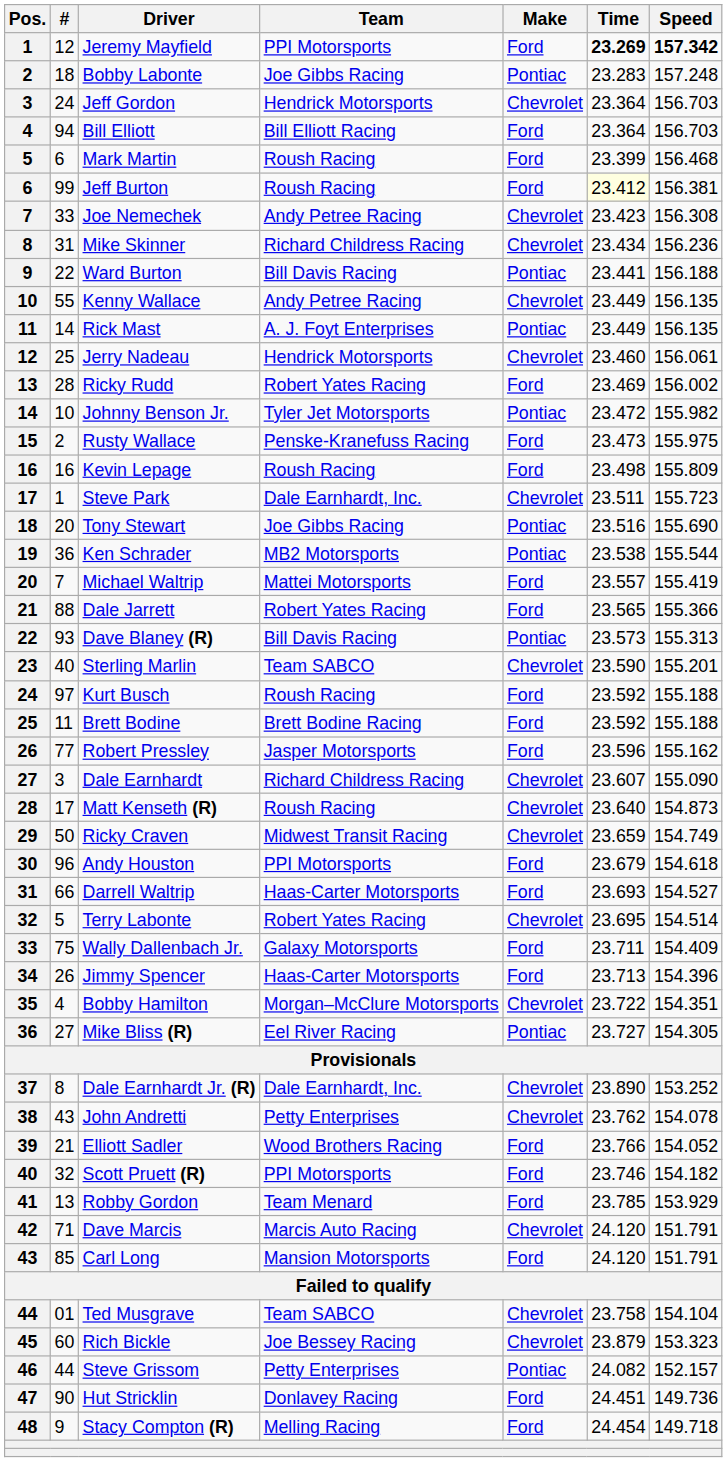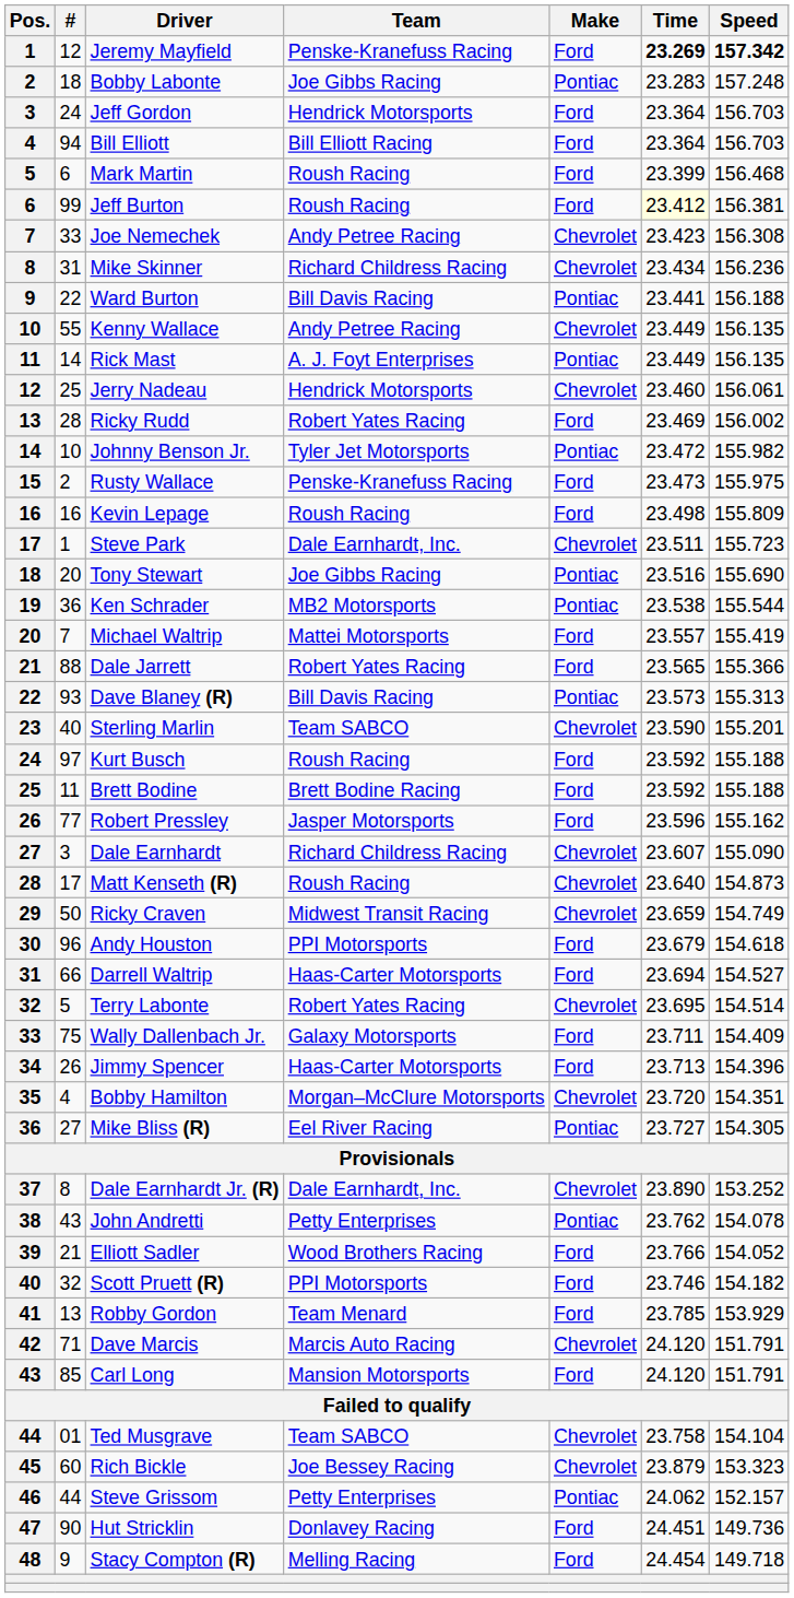 <table class="wikitable" style="font-size:95%">
 <tr>
 <th>Pos.</th>
 <th>#</th>
 <th>Driver</th>
 <th>Team</th>
 <th>Make</th>
 <th>Time</th>
 <th>Speed</th>
 </tr>
 <tr>
 <th>1</th>
 <td>12</td>
 <td><a href='#'>Jeremy Mayfield</a></td>
-<td><a href='#'>PPI Motorsports</a></td>
+<td><a href='#'>Penske-Kranefuss Racing</a></td>
 <td><a href='#'>Ford</a></td>
 <td><strong>23.269</strong></td>
 <td><strong>157.342</strong></td>
 </tr>
 <tr>
 <th>2</th>
 <td>18</td>
 <td><a href='#'>Bobby Labonte</a></td>
 <td><a href='#'>Joe Gibbs Racing</a></td>
 <td><a href='#'>Pontiac</a></td>
 <td>23.283</td>
 <td>157.248</td>
 </tr>
 <tr>
 <th>3</th>
 <td>24</td>
 <td><a href='#'>Jeff Gordon</a></td>
 <td><a href='#'>Hendrick Motorsports</a></td>
-<td><a href='#'>Chevrolet</a></td>
+<td><a href='#'>Ford</a></td>
 <td>23.364</td>
 <td>156.703</td>
 </tr>
 <tr>
 <th>4</th>
 <td>94</td>
 <td><a href='#'>Bill Elliott</a></td>
 <td><a href='#'>Bill Elliott Racing</a></td>
 <td><a href='#'>Ford</a></td>
 <td>23.364</td>
 <td>156.703</td>
 </tr>
 <tr>
 <th>5</th>
 <td>6</td>
 <td><a href='#'>Mark Martin</a></td>
 <td><a href='#'>Roush Racing</a></td>
 <td><a href='#'>Ford</a></td>
 <td>23.399</td>
 <td>156.468</td>
 </tr>
 <tr>
 <th>6</th>
 <td>99</td>
 <td><a href='#'>Jeff Burton</a></td>
 <td><a href='#'>Roush Racing</a></td>
 <td><a href='#'>Ford</a></td>
 <td style="background: lightyellow;">23.412</td>
 <td>156.381</td>
 </tr>
 <tr>
 <th>7</th>
 <td>33</td>
 <td><a href='#'>Joe Nemechek</a></td>
 <td><a href='#'>Andy Petree Racing</a></td>
 <td><a href='#'>Chevrolet</a></td>
 <td>23.423</td>
 <td>156.308</td>
 </tr>
 <tr>
 <th>8</th>
 <td>31</td>
 <td><a href='#'>Mike Skinner</a></td>
 <td><a href='#'>Richard Childress Racing</a></td>
 <td><a href='#'>Chevrolet</a></td>
 <td>23.434</td>
 <td>156.236</td>
 </tr>
 <tr>
 <th>9</th>
 <td>22</td>
 <td><a href='#'>Ward Burton</a></td>
 <td><a href='#'>Bill Davis Racing</a></td>
 <td><a href='#'>Pontiac</a></td>
 <td>23.441</td>
 <td>156.188</td>
 </tr>
 <tr>
 <th>10</th>
 <td>55</td>
 <td><a href='#'>Kenny Wallace</a></td>
 <td><a href='#'>Andy Petree Racing</a></td>
 <td><a href='#'>Chevrolet</a></td>
 <td>23.449</td>
 <td>156.135</td>
 </tr>
 <tr>
 <th>11</th>
 <td>14</td>
 <td><a href='#'>Rick Mast</a></td>
 <td><a href='#'>A. J. Foyt Enterprises</a></td>
 <td><a href='#'>Pontiac</a></td>
 <td>23.449</td>
 <td>156.135</td>
 </tr>
 <tr>
 <th>12</th>
 <td>25</td>
 <td><a href='#'>Jerry Nadeau</a></td>
 <td><a href='#'>Hendrick Motorsports</a></td>
 <td><a href='#'>Chevrolet</a></td>
 <td>23.460</td>
 <td>156.061</td>
 </tr>
 <tr>
 <th>13</th>
 <td>28</td>
 <td><a href='#'>Ricky Rudd</a></td>
 <td><a href='#'>Robert Yates Racing</a></td>
 <td><a href='#'>Ford</a></td>
 <td>23.469</td>
 <td>156.002</td>
 </tr>
 <tr>
 <th>14</th>
 <td>10</td>
 <td><a href='#'>Johnny Benson Jr.</a></td>
 <td><a href='#'>Tyler Jet Motorsports</a></td>
 <td><a href='#'>Pontiac</a></td>
 <td>23.472</td>
 <td>155.982</td>
 </tr>
 <tr>
 <th>15</th>
 <td>2</td>
 <td><a href='#'>Rusty Wallace</a></td>
 <td><a href='#'>Penske-Kranefuss Racing</a></td>
 <td><a href='#'>Ford</a></td>
 <td>23.473</td>
 <td>155.975</td>
 </tr>
 <tr>
 <th>16</th>
 <td>16</td>
 <td><a href='#'>Kevin Lepage</a></td>
 <td><a href='#'>Roush Racing</a></td>
 <td><a href='#'>Ford</a></td>
 <td>23.498</td>
 <td>155.809</td>
 </tr>
 <tr>
 <th>17</th>
 <td>1</td>
 <td><a href='#'>Steve Park</a></td>
 <td><a href='#'>Dale Earnhardt, Inc.</a></td>
 <td><a href='#'>Chevrolet</a></td>
 <td>23.511</td>
 <td>155.723</td>
 </tr>
 <tr>
 <th>18</th>
 <td>20</td>
 <td><a href='#'>Tony Stewart</a></td>
 <td><a href='#'>Joe Gibbs Racing</a></td>
 <td><a href='#'>Pontiac</a></td>
 <td>23.516</td>
 <td>155.690</td>
 </tr>
 <tr>
 <th>19</th>
 <td>36</td>
 <td><a href='#'>Ken Schrader</a></td>
 <td><a href='#'>MB2 Motorsports</a></td>
 <td><a href='#'>Pontiac</a></td>
 <td>23.538</td>
 <td>155.544</td>
 </tr>
 <tr>
 <th>20</th>
 <td>7</td>
 <td><a href='#'>Michael Waltrip</a></td>
 <td><a href='#'>Mattei Motorsports</a></td>
 <td><a href='#'>Ford</a></td>
 <td>23.557</td>
 <td>155.419</td>
 </tr>
 <tr>
 <th>21</th>
 <td>88</td>
 <td><a href='#'>Dale Jarrett</a></td>
 <td><a href='#'>Robert Yates Racing</a></td>
 <td><a href='#'>Ford</a></td>
 <td>23.565</td>
 <td>155.366</td>
 </tr>
 <tr>
 <th>22</th>
 <td>93</td>
 <td><a href='#'>Dave Blaney</a> <strong>(R)</strong></td>
 <td><a href='#'>Bill Davis Racing</a></td>
 <td><a href='#'>Pontiac</a></td>
 <td>23.573</td>
 <td>155.313</td>
 </tr>
 <tr>
 <th>23</th>
 <td>40</td>
 <td><a href='#'>Sterling Marlin</a></td>
 <td><a href='#'>Team SABCO</a></td>
 <td><a href='#'>Chevrolet</a></td>
 <td>23.590</td>
 <td>155.201</td>
 </tr>
 <tr>
 <th>24</th>
 <td>97</td>
 <td><a href='#'>Kurt Busch</a></td>
 <td><a href='#'>Roush Racing</a></td>
 <td><a href='#'>Ford</a></td>
 <td>23.592</td>
 <td>155.188</td>
 </tr>
 <tr>
 <th>25</th>
 <td>11</td>
 <td><a href='#'>Brett Bodine</a></td>
 <td><a href='#'>Brett Bodine Racing</a></td>
 <td><a href='#'>Ford</a></td>
 <td>23.592</td>
 <td>155.188</td>
 </tr>
 <tr>
 <th>26</th>
 <td>77</td>
 <td><a href='#'>Robert Pressley</a></td>
 <td><a href='#'>Jasper Motorsports</a></td>
 <td><a href='#'>Ford</a></td>
 <td>23.596</td>
 <td>155.162</td>
 </tr>
 <tr>
 <th>27</th>
 <td>3</td>
 <td><a href='#'>Dale Earnhardt</a></td>
 <td><a href='#'>Richard Childress Racing</a></td>
 <td><a href='#'>Chevrolet</a></td>
 <td>23.607</td>
 <td>155.090</td>
 </tr>
 <tr>
 <th>28</th>
 <td>17</td>
 <td><a href='#'>Matt Kenseth</a> <strong>(R)</strong></td>
 <td><a href='#'>Roush Racing</a></td>
 <td><a href='#'>Chevrolet</a></td>
 <td>23.640</td>
 <td>154.873</td>
 </tr>
 <tr>
 <th>29</th>
 <td>50</td>
 <td><a href='#'>Ricky Craven</a></td>
 <td><a href='#'>Midwest Transit Racing</a></td>
 <td><a href='#'>Chevrolet</a></td>
 <td>23.659</td>
 <td>154.749</td>
 </tr>
 <tr>
 <th>30</th>
 <td>96</td>
 <td><a href='#'>Andy Houston</a></td>
 <td><a href='#'>PPI Motorsports</a></td>
 <td><a href='#'>Ford</a></td>
 <td>23.679</td>
 <td>154.618</td>
 </tr>
 <tr>
 <th>31</th>
 <td>66</td>
 <td><a href='#'>Darrell Waltrip</a></td>
 <td><a href='#'>Haas-Carter Motorsports</a></td>
 <td><a href='#'>Ford</a></td>
-<td>23.693</td>
+<td>23.694</td>
 <td>154.527</td>
 </tr>
 <tr>
 <th>32</th>
 <td>5</td>
 <td><a href='#'>Terry Labonte</a></td>
 <td><a href='#'>Robert Yates Racing</a></td>
 <td><a href='#'>Chevrolet</a></td>
 <td>23.695</td>
 <td>154.514</td>
 </tr>
 <tr>
 <th>33</th>
 <td>75</td>
 <td><a href='#'>Wally Dallenbach Jr.</a></td>
 <td><a href='#'>Galaxy Motorsports</a></td>
 <td><a href='#'>Ford</a></td>
 <td>23.711</td>
 <td>154.409</td>
 </tr>
 <tr>
 <th>34</th>
 <td>26</td>
 <td><a href='#'>Jimmy Spencer</a></td>
 <td><a href='#'>Haas-Carter Motorsports</a></td>
 <td><a href='#'>Ford</a></td>
 <td>23.713</td>
 <td>154.396</td>
 </tr>
 <tr>
 <th>35</th>
 <td>4</td>
 <td><a href='#'>Bobby Hamilton</a></td>
 <td><a href='#'>Morgan–McClure Motorsports</a></td>
 <td><a href='#'>Chevrolet</a></td>
-<td>23.722</td>
+<td>23.720</td>
 <td>154.351</td>
 </tr>
 <tr>
 <th>36</th>
 <td>27</td>
 <td><a href='#'>Mike Bliss</a> <strong>(R)</strong></td>
 <td><a href='#'>Eel River Racing</a></td>
 <td><a href='#'>Pontiac</a></td>
 <td>23.727</td>
 <td>154.305</td>
 </tr>
 <tr>
 <th colspan="7">Provisionals</th>
 </tr>
 <tr>
 <th>37</th>
 <td>8</td>
 <td><a href='#'>Dale Earnhardt Jr.</a> <strong>(R)</strong></td>
 <td><a href='#'>Dale Earnhardt, Inc.</a></td>
 <td><a href='#'>Chevrolet</a></td>
 <td>23.890</td>
 <td>153.252</td>
 </tr>
 <tr>
 <th>38</th>
 <td>43</td>
 <td><a href='#'>John Andretti</a></td>
 <td><a href='#'>Petty Enterprises</a></td>
-<td><a href='#'>Chevrolet</a></td>
+<td><a href='#'>Pontiac</a></td>
 <td>23.762</td>
 <td>154.078</td>
 </tr>
 <tr>
 <th>39</th>
 <td>21</td>
 <td><a href='#'>Elliott Sadler</a></td>
 <td><a href='#'>Wood Brothers Racing</a></td>
 <td><a href='#'>Ford</a></td>
 <td>23.766</td>
 <td>154.052</td>
 </tr>
 <tr>
 <th>40</th>
 <td>32</td>
 <td><a href='#'>Scott Pruett</a> <strong>(R)</strong></td>
 <td><a href='#'>PPI Motorsports</a></td>
 <td><a href='#'>Ford</a></td>
 <td>23.746</td>
 <td>154.182</td>
 </tr>
 <tr>
 <th>41</th>
 <td>13</td>
 <td><a href='#'>Robby Gordon</a></td>
 <td><a href='#'>Team Menard</a></td>
 <td><a href='#'>Ford</a></td>
 <td>23.785</td>
 <td>153.929</td>
 </tr>
 <tr>
 <th>42</th>
 <td>71</td>
 <td><a href='#'>Dave Marcis</a></td>
 <td><a href='#'>Marcis Auto Racing</a></td>
 <td><a href='#'>Chevrolet</a></td>
 <td>24.120</td>
 <td>151.791</td>
 </tr>
 <tr>
 <th>43</th>
 <td>85</td>
 <td><a href='#'>Carl Long</a></td>
 <td><a href='#'>Mansion Motorsports</a></td>
 <td><a href='#'>Ford</a></td>
 <td>24.120</td>
 <td>151.791</td>
 </tr>
 <tr>
 <th colspan="7">Failed to qualify</th>
 </tr>
 <tr>
 <th>44</th>
 <td>01</td>
 <td><a href='#'>Ted Musgrave</a></td>
 <td><a href='#'>Team SABCO</a></td>
 <td><a href='#'>Chevrolet</a></td>
 <td>23.758</td>
 <td>154.104</td>
 </tr>
 <tr>
 <th>45</th>
 <td>60</td>
 <td><a href='#'>Rich Bickle</a></td>
 <td><a href='#'>Joe Bessey Racing</a></td>
 <td><a href='#'>Chevrolet</a></td>
 <td>23.879</td>
 <td>153.323</td>
 </tr>
 <tr>
 <th>46</th>
 <td>44</td>
 <td><a href='#'>Steve Grissom</a></td>
 <td><a href='#'>Petty Enterprises</a></td>
 <td><a href='#'>Pontiac</a></td>
-<td>24.082</td>
+<td>24.062</td>
 <td>152.157</td>
 </tr>
 <tr>
 <th>47</th>
 <td>90</td>
 <td><a href='#'>Hut Stricklin</a></td>
 <td><a href='#'>Donlavey Racing</a></td>
 <td><a href='#'>Ford</a></td>
 <td>24.451</td>
 <td>149.736</td>
 </tr>
 <tr>
 <th>48</th>
 <td>9</td>
 <td><a href='#'>Stacy Compton</a> <strong>(R)</strong></td>
 <td><a href='#'>Melling Racing</a></td>
 <td><a href='#'>Ford</a></td>
 <td>24.454</td>
 <td>149.718</td>
 </tr>
 <tr>
 <th colspan="7"></th>
 </tr>
 <tr>
 <th colspan="7"></th>
 </tr>
 </table>
